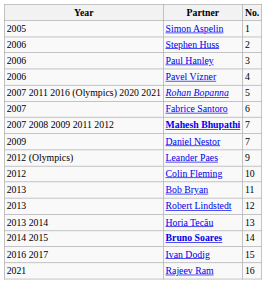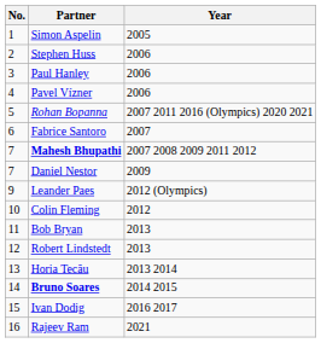 <table class=wikitable style=font-size:90%>
 <tr>
+<th>No.</th>
+<th>Partner</th>
 <th>Year</th>
-<th>Partner</th>
-<th>No.</th>
 </tr>
 <tr>
+<td>1</td>
+<td> <a href='#'>Simon Aspelin</a></td>
 <td>2005</td>
-<td> <a href='#'>Simon Aspelin</a></td>
-<td>1</td>
 </tr>
 <tr>
+<td>2</td>
+<td> <a href='#'>Stephen Huss</a></td>
 <td>2006</td>
-<td> <a href='#'>Stephen Huss</a></td>
-<td>2</td>
 </tr>
 <tr>
+<td>3</td>
+<td> <a href='#'>Paul Hanley</a></td>
 <td>2006</td>
-<td> <a href='#'>Paul Hanley</a></td>
-<td>3</td>
 </tr>
 <tr>
+<td>4</td>
+<td> <a href='#'>Pavel Vízner</a></td>
 <td>2006</td>
-<td> <a href='#'>Pavel Vízner</a></td>
-<td>4</td>
 </tr>
 <tr>
+<td>5</td>
+<td> <em><a href='#'>Rohan Bopanna</a></em></td>
 <td>2007 2011 2016 (Olympics) 2020 2021</td>
-<td> <em><a href='#'>Rohan Bopanna</a></em></td>
-<td>5</td>
 </tr>
 <tr>
+<td>6</td>
+<td> <a href='#'>Fabrice Santoro</a></td>
 <td>2007</td>
-<td> <a href='#'>Fabrice Santoro</a></td>
-<td>6</td>
 </tr>
 <tr>
+<td>7</td>
+<td> <strong><a href='#'>Mahesh Bhupathi</a></strong></td>
 <td>2007 2008 2009 2011 2012</td>
-<td> <strong><a href='#'>Mahesh Bhupathi</a></strong></td>
-<td>7</td>
 </tr>
 <tr>
+<td>7</td>
+<td> <a href='#'>Daniel Nestor</a></td>
 <td>2009</td>
-<td> <a href='#'>Daniel Nestor</a></td>
-<td>7</td>
 </tr>
 <tr>
+<td>9</td>
+<td> <a href='#'>Leander Paes</a></td>
 <td>2012 (Olympics)</td>
-<td> <a href='#'>Leander Paes</a></td>
-<td>9</td>
 </tr>
 <tr>
+<td>10</td>
+<td> <a href='#'>Colin Fleming</a></td>
 <td>2012</td>
-<td> <a href='#'>Colin Fleming</a></td>
-<td>10</td>
 </tr>
 <tr>
+<td>11</td>
+<td> <a href='#'>Bob Bryan</a></td>
 <td>2013</td>
-<td> <a href='#'>Bob Bryan</a></td>
-<td>11</td>
 </tr>
 <tr>
+<td>12</td>
+<td> <a href='#'>Robert Lindstedt</a></td>
 <td>2013</td>
-<td> <a href='#'>Robert Lindstedt</a></td>
-<td>12</td>
 </tr>
 <tr>
+<td>13</td>
+<td> <a href='#'>Horia Tecău</a></td>
 <td>2013 2014</td>
-<td> <a href='#'>Horia Tecău</a></td>
-<td>13</td>
 </tr>
 <tr>
+<td>14</td>
+<td> <strong><a href='#'>Bruno Soares</a></strong></td>
 <td>2014 2015</td>
-<td> <strong><a href='#'>Bruno Soares</a></strong></td>
-<td>14</td>
 </tr>
 <tr>
+<td>15</td>
+<td> <a href='#'>Ivan Dodig</a></td>
 <td>2016 2017</td>
-<td> <a href='#'>Ivan Dodig</a></td>
-<td>15</td>
 </tr>
 <tr>
+<td>16</td>
+<td> <a href='#'>Rajeev Ram</a></td>
 <td>2021</td>
-<td> <a href='#'>Rajeev Ram</a></td>
-<td>16</td>
 </tr>
 </table>
